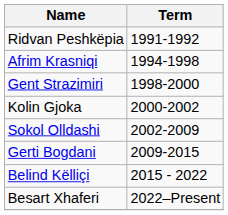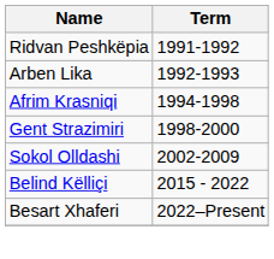 <table class="wikitable">
 <tr>
 <th>Name</th>
 <th>Term</th>
 </tr>
 <tr>
 <td>Ridvan Peshkëpia</td>
 <td>1991-1992</td>
 </tr>
 <tr>
+<td>Arben Lika</td>
+<td>1992-1993</td>
+</tr>
+<tr>
 <td><a href='#'>Afrim Krasniqi</a></td>
 <td>1994-1998</td>
 </tr>
 <tr>
 <td><a href='#'>Gent Strazimiri</a></td>
 <td>1998-2000</td>
 </tr>
 <tr>
-<td>Kolin Gjoka</td>
-<td>2000-2002</td>
-</tr>
-<tr>
 <td><a href='#'>Sokol Olldashi</a></td>
 <td>2002-2009</td>
-</tr>
-<tr>
-<td><a href='#'>Gerti Bogdani</a></td>
-<td>2009-2015</td>
 </tr>
 <tr>
 <td><a href='#'>Belind Këlliçi</a></td>
 <td>2015 - 2022</td>
 </tr>
 <tr>
 <td Besart Xhaferri>Besart Xhaferi</td>
 <td>2022–Present</td>
 </tr>
 <tr>
 </tr>
 </table>
